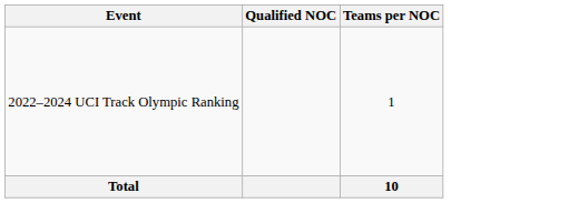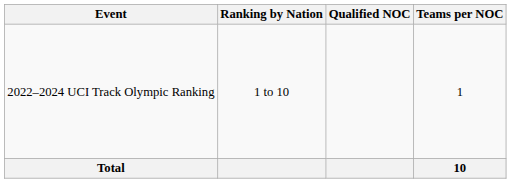 <table class="wikitable" style="text-align:center;">
 <tr>
 <th>Event</th>
+<th>Ranking by Nation</th>
 <th>Qualified NOC</th>
 <th>Teams per NOC</th>
 </tr>
 <tr>
 <td align=left>2022–2024 UCI Track Olympic Ranking</td>
+<td>1 to 10</td>
 <td align=left><br><br><br><br><br><br><br><br><br></td>
 <td>1</td>
 </tr>
 <tr>
 <th>Total</th>
 <th></th>
+<th></th>
 <th>10</th>
 </tr>
 </table>
